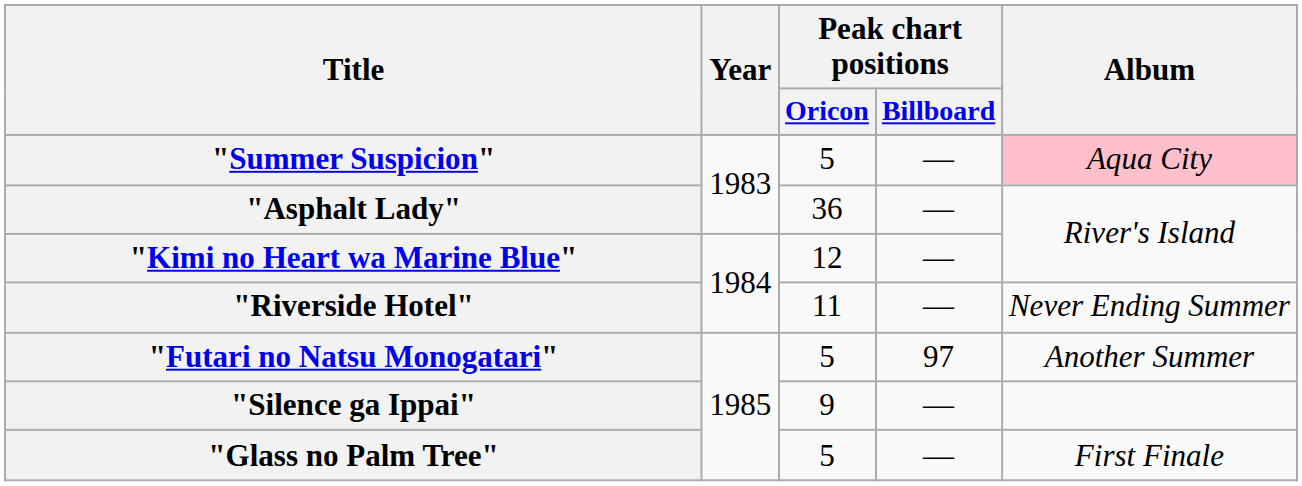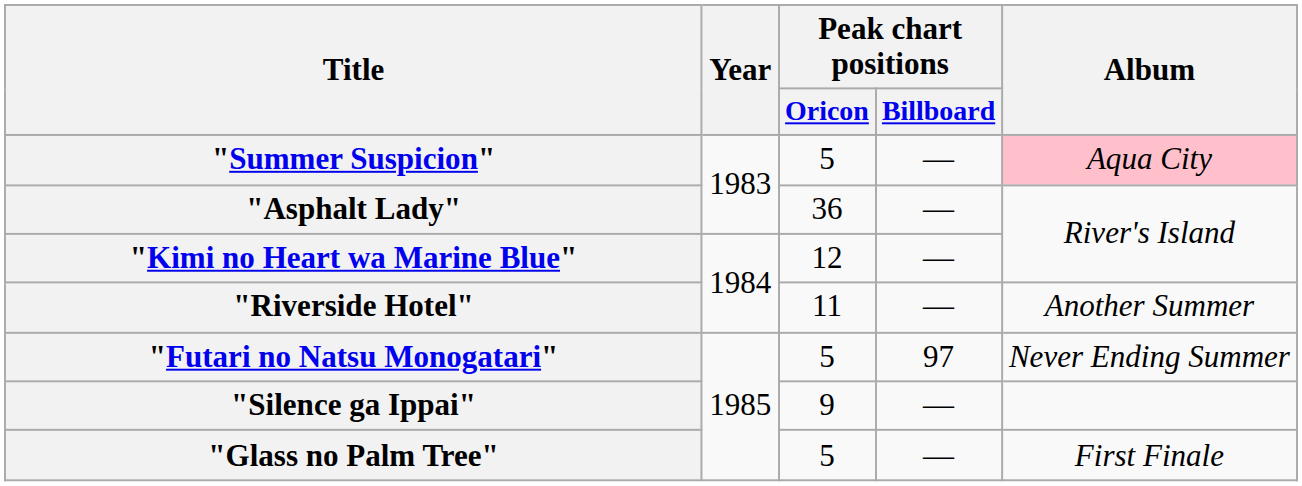 <table class="wikitable plainrowheaders" style="text-align:center;" border="1">
 <tr>
 <th scope="col" rowspan="2" style="width:22em;">Title</th>
 <th scope="col" rowspan="2">Year</th>
 <th scope="col" colspan="2">Peak chart positions</th>
 <th scope="col" rowspan="2">Album</th>
 </tr>
 <tr>
 <th scope="col" style="width:2.5em;font-size:90%;"><a href='#'>Oricon</a></th>
 <th scope="col" style="width:2.5em;font-size:90%;"><a href='#'>Billboard</a></th>
 </tr>
 <tr>
 <th scope="row">"<a href='#'>Summer Suspicion</a>"</th>
 <td rowspan=2>1983</td>
 <td>5</td>
 <td>—</td>
 <td style="background: pink;"><em>Aqua City</em></td>
 </tr>
 <tr>
 <th scope="row">"Asphalt Lady"</th>
 <td>36</td>
 <td>—</td>
 <td rowspan=2><em>River's Island</em></td>
 </tr>
 <tr>
 <th scope="row">"<a href='#'>Kimi no Heart wa Marine Blue</a>"</th>
 <td rowspan=2>1984</td>
 <td>12</td>
 <td>—</td>
 </tr>
 <tr>
 <th scope="row">"Riverside Hotel"</th>
 <td>11</td>
 <td>—</td>
-<td><em>Never Ending Summer</em></td>
+<td><em>Another Summer</em></td>
 </tr>
 <tr>
 <th scope="row">"<a href='#'>Futari no Natsu Monogatari</a>"</th>
 <td rowspan=3>1985</td>
 <td>5</td>
 <td>97</td>
-<td><em>Another Summer</em></td>
+<td><em>Never Ending Summer</em></td>
 </tr>
 <tr>
 <th scope="row">"Silence ga Ippai"</th>
 <td>9</td>
 <td>—</td>
 <td></td>
 </tr>
 <tr>
 <th scope="row">"Glass no Palm Tree"</th>
 <td>5</td>
 <td>—</td>
 <td><em>First Finale</em></td>
 </tr>
 </table>
